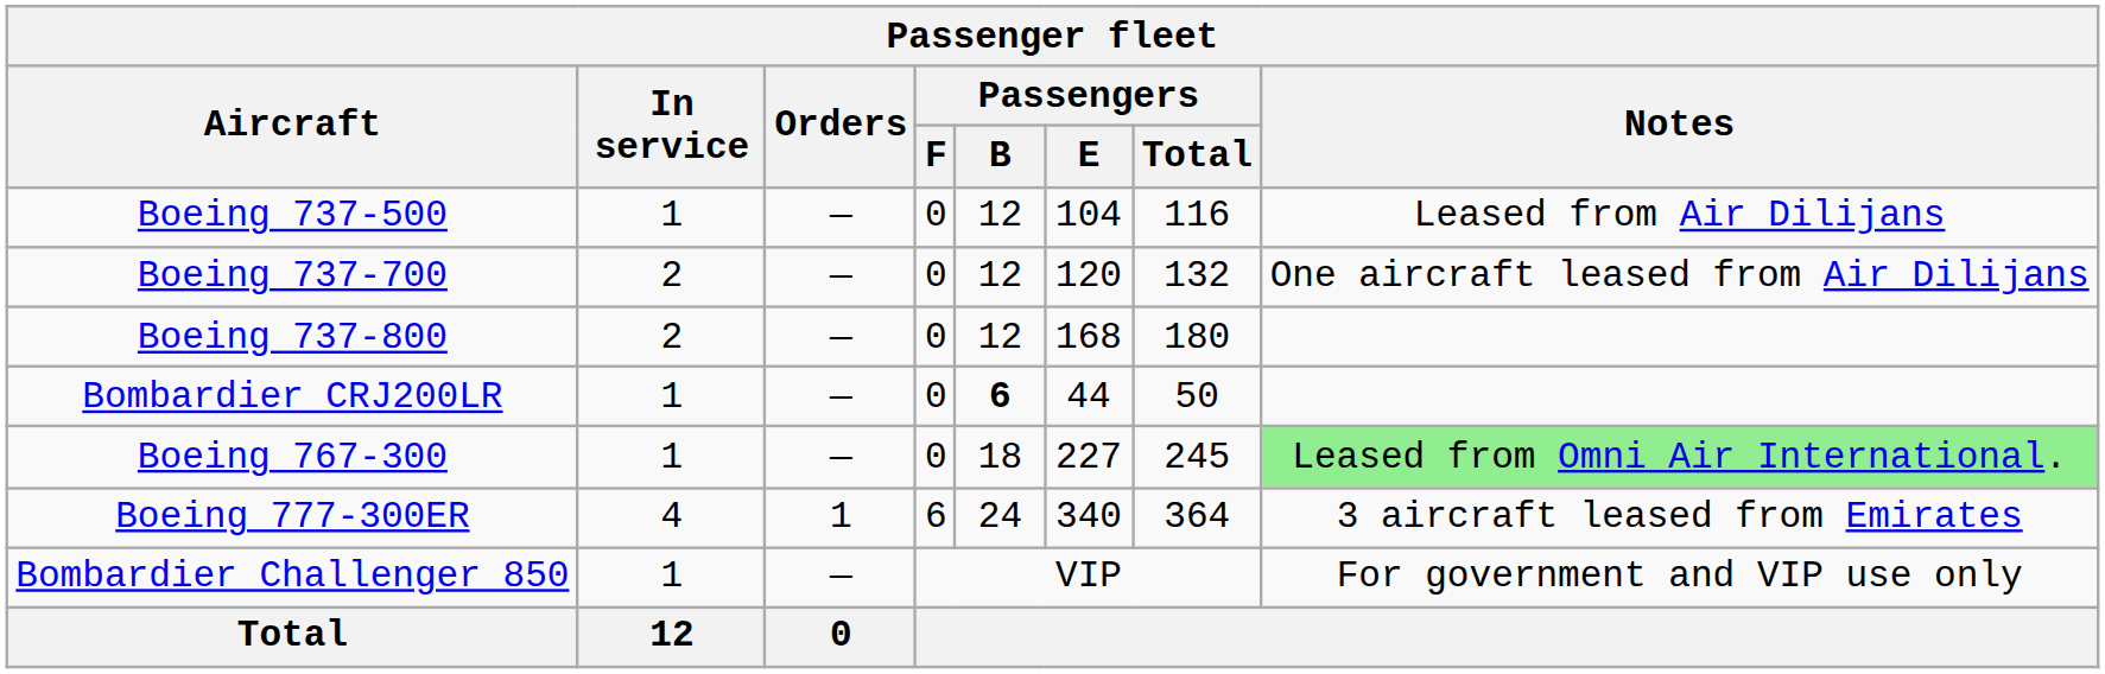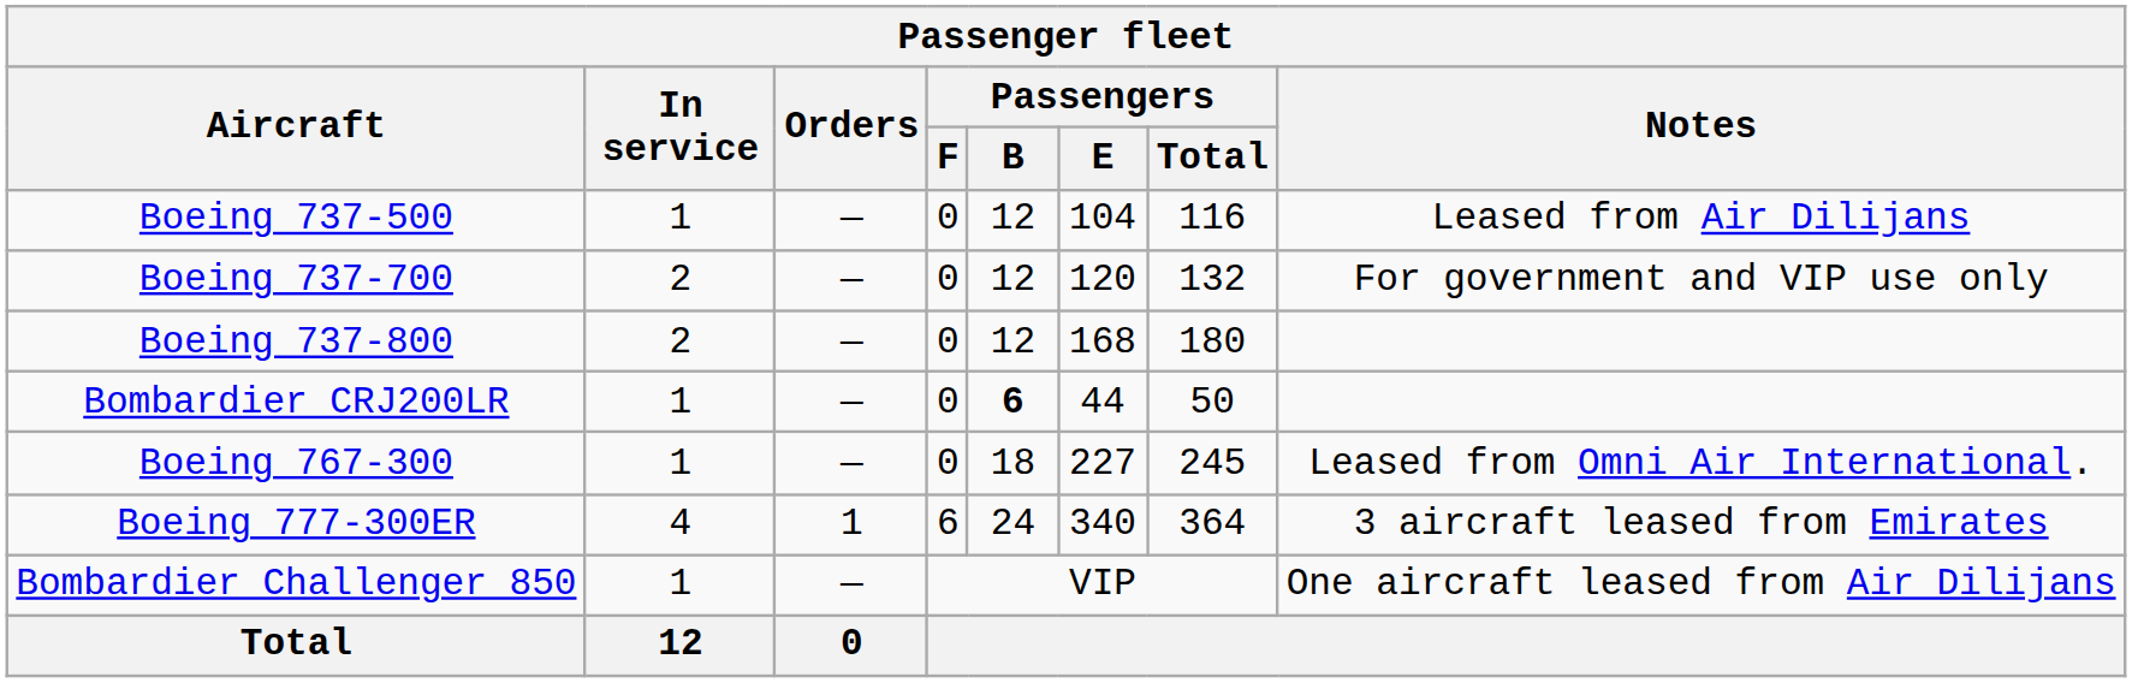 <table class="wikitable" style="margin:0.5em auto;text-align:center">
 <tr>
 <th colspan="8">Passenger fleet</th>
 </tr>
 <tr>
 <th rowspan="2">Aircraft</th>
 <th rowspan="2" style="width:60px;">In service</th>
 <th rowspan="2" style="width:25px;">Orders</th>
 <th colspan="4">Passengers</th>
 <th rowspan="2">Notes</th>
 </tr>
 <tr>
 <th>F</th>
 <th style="width:25px;"><abbr>B</abbr></th>
 <th style="width:25px;"><abbr>E</abbr></th>
 <th style="width:25px;">Total</th>
 </tr>
 <tr>
 <td><a href='#'>Boeing 737-500</a></td>
 <td>1</td>
 <td>—</td>
 <td>0</td>
 <td>12</td>
 <td>104</td>
 <td>116</td>
 <td>Leased from <a href='#'>Air Dilijans</a></td>
 </tr>
 <tr>
 <td><a href='#'>Boeing 737-700</a></td>
 <td>2</td>
 <td>—</td>
 <td>0</td>
 <td>12</td>
 <td>120</td>
 <td>132</td>
-<td>One aircraft leased from <a href='#'>Air Dilijans</a></td>
+<td>For government and VIP use only</td>
 </tr>
 <tr>
 <td><a href='#'>Boeing 737-800</a></td>
 <td>2</td>
 <td>—</td>
 <td>0</td>
 <td>12</td>
 <td>168</td>
 <td>180</td>
 <td></td>
 </tr>
 <tr>
 <td><a href='#'>Bombardier CRJ200LR</a></td>
 <td>1</td>
 <td>—</td>
 <td>0</td>
 <td><strong>6</strong></td>
 <td>44</td>
 <td>50</td>
 <td></td>
 </tr>
 <tr>
 <td><a href='#'>Boeing 767-300</a></td>
 <td>1</td>
 <td>—</td>
 <td>0</td>
 <td>18</td>
 <td>227</td>
 <td>245</td>
-<td style="background: lightgreen;">Leased from <a href='#'>Omni Air International</a>.</td>
+<td>Leased from <a href='#'>Omni Air International</a>.</td>
 </tr>
 <tr>
 <td><a href='#'>Boeing 777-300ER</a></td>
 <td>4</td>
 <td>1</td>
 <td>6</td>
 <td>24</td>
 <td>340</td>
 <td>364</td>
 <td>3 aircraft leased from <a href='#'>Emirates</a></td>
 </tr>
 <tr>
 <td><a href='#'>Bombardier Challenger 850</a></td>
 <td>1</td>
 <td>—</td>
 <td colspan="4"><abbr>VIP</abbr></td>
-<td>For government and VIP use only</td>
+<td>One aircraft leased from <a href='#'>Air Dilijans</a></td>
 </tr>
 <tr>
 <th>Total</th>
 <th>12</th>
 <th>0</th>
 <th colspan="5"></th>
 </tr>
 </table>
